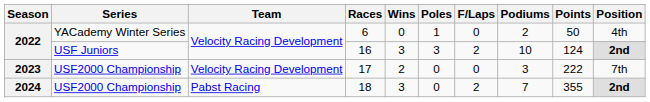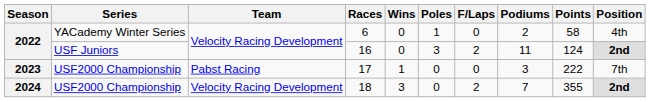 <table class="wikitable" style="font-size: 90%; text-align:center">
 <tr>
 <th>Season</th>
 <th>Series</th>
 <th>Team</th>
 <th>Races</th>
 <th>Wins</th>
 <th><strong>Poles</strong></th>
 <th>F/Laps</th>
 <th>Podiums</th>
 <th>Points</th>
 <th>Position</th>
 </tr>
 <tr>
 <th rowspan="2"><strong>2022</strong></th>
 <td align="left">YACademy Winter Series</td>
 <td rowspan="2" align="left"><a href='#'>Velocity Racing Development</a></td>
 <td>6</td>
 <td>0</td>
 <td>1</td>
 <td>0</td>
 <td>2</td>
-<td>50</td>
+<td>58</td>
 <td>4th</td>
 </tr>
 <tr>
 <td align="left"><a href='#'>USF Juniors</a></td>
 <td>16</td>
-<td>3</td>
+<td>0</td>
 <td>3</td>
 <td>2</td>
-<td>10</td>
+<td>11</td>
 <td>124</td>
 <td style="background:#DFDFDF;"><strong>2nd</strong></td>
 </tr>
 <tr>
 <th>2023</th>
 <td align="left"><a href='#'>USF2000 Championship</a></td>
-<td align="left"><a href='#'>Velocity Racing Development</a></td>
+<td align="left"><a href='#'>Pabst Racing</a></td>
 <td>17</td>
-<td>2</td>
+<td>1</td>
 <td>0</td>
 <td>0</td>
 <td>3</td>
 <td>222</td>
 <td>7th</td>
 </tr>
 <tr>
 <th>2024</th>
 <td align="left"><a href='#'>USF2000 Championship</a></td>
-<td align="left"><a href='#'>Pabst Racing</a></td>
+<td align="left"><a href='#'>Velocity Racing Development</a></td>
 <td>18</td>
 <td>3</td>
 <td>0</td>
 <td>2</td>
 <td>7</td>
 <td>355</td>
 <td style="background:#DFDFDF;"><strong>2nd</strong></td>
 </tr>
 </table>
